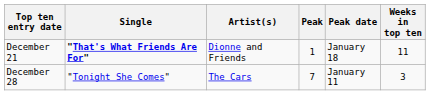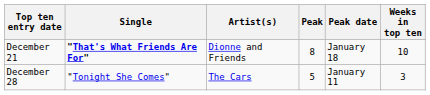 <table class="wikitable sortable">
 <tr>
 <th>Top ten<br>entry date</th>
 <th>Single</th>
 <th>Artist(s)</th>
 <th>Peak</th>
 <th>Peak date</th>
 <th>Weeks in<br>top ten</th>
 </tr>
 <tr>
 <td>December 21</td>
 <td><strong>"<a href='#'>That's What Friends Are For</a>"</strong></td>
 <td><a href='#'>Dionne</a> and Friends</td>
-<td align=center>1</td>
+<td align=center>8</td>
 <td>January 18</td>
-<td align=center>11</td>
+<td align=center>10</td>
 </tr>
 <tr>
 <td>December 28</td>
 <td>"<a href='#'>Tonight She Comes</a>"</td>
 <td><a href='#'>The Cars</a></td>
-<td align=center>7</td>
+<td align=center>5</td>
 <td>January 11</td>
 <td align=center>3</td>
 </tr>
 </table>
